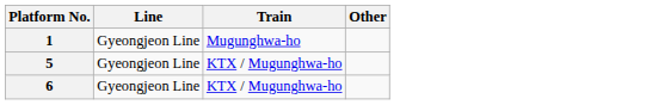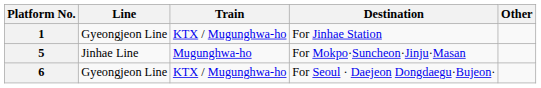 <table cellspacing="0" cellpadding="3" frame="hsides" rules="rows" style="" class="wikitable">
 <tr>
 <th>Platform No.</th>
 <th>Line</th>
 <th>Train</th>
+<th>Destination</th>
 <th>Other</th>
 </tr>
 <tr>
 <th>1</th>
 <td>Gyeongjeon Line</td>
-<td><a href='#'>Mugunghwa-ho</a></td>
+<td><a href='#'>KTX</a> / <a href='#'>Mugunghwa-ho</a></td>
+<td>For <a href='#'>Jinhae Station</a></td>
 <td></td>
 </tr>
 <tr>
 <th>5</th>
-<td>Gyeongjeon Line</td>
-<td><a href='#'>KTX</a> / <a href='#'>Mugunghwa-ho</a></td>
+<td>Jinhae Line</td>
+<td><a href='#'>Mugunghwa-ho</a></td>
+<td>For <a href='#'>Mokpo</a>·<a href='#'>Suncheon</a>·<a href='#'>Jinju</a>·<a href='#'>Masan</a></td>
 <td></td>
 </tr>
 <tr>
 <th>6</th>
 <td>Gyeongjeon Line</td>
 <td><a href='#'>KTX</a> / <a href='#'>Mugunghwa-ho</a></td>
+<td>For <a href='#'>Seoul</a> · <a href='#'>Daejeon</a> <a href='#'>Dongdaegu</a>·<a href='#'>Bujeon</a>·</td>
 <td></td>
 </tr>
 </table>
